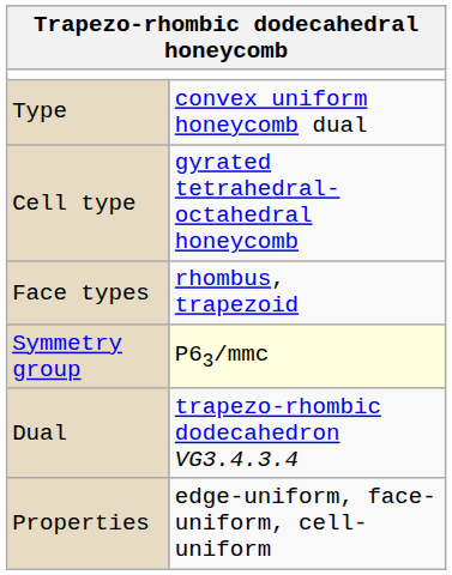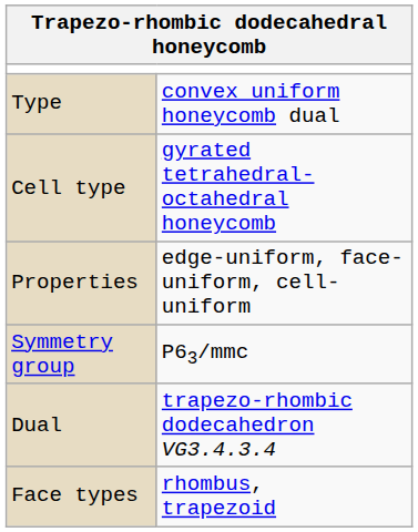 <table class="wikitable" align="right" style="margin-left:10px" width="250">
 <tr>
 <th bgcolor=#e7dcc3 colspan=2>Trapezo-rhombic dodecahedral honeycomb</th>
 </tr>
 <tr>
 <td bgcolor=#ffffff align=center colspan=2></td>
 </tr>
 <tr>
 <td bgcolor=#e7dcc3>Type</td>
 <td><a href='#'>convex uniform honeycomb</a> dual</td>
 </tr>
 <tr>
 <td bgcolor=#e7dcc3>Cell type</td>
 <td><a href='#'>gyrated tetrahedral-octahedral honeycomb</a></td>
 </tr>
 <tr>
-<td bgcolor=#e7dcc3>Face types</td>
-<td><a href='#'>rhombus</a>,<br><a href='#'>trapezoid</a></td>
+<td bgcolor=#e7dcc3>Properties</td>
+<td>edge-uniform, face-uniform, cell-uniform</td>
 </tr>
 <tr>
 <td bgcolor=#e7dcc3><a href='#'>Symmetry group</a></td>
-<td style="background: lightyellow;">P6<sub>3</sub>/mmc</td>
+<td>P6<sub>3</sub>/mmc</td>
 </tr>
 <tr>
 <td bgcolor=#e7dcc3>Dual</td>
 <td><a href='#'>trapezo-rhombic dodecahedron</a> <em>VG3.4.3.4</em><br></td>
 </tr>
 <tr>
-<td bgcolor=#e7dcc3>Properties</td>
-<td>edge-uniform, face-uniform, cell-uniform</td>
+<td bgcolor=#e7dcc3>Face types</td>
+<td><a href='#'>rhombus</a>,<br><a href='#'>trapezoid</a></td>
 </tr>
 </table>
